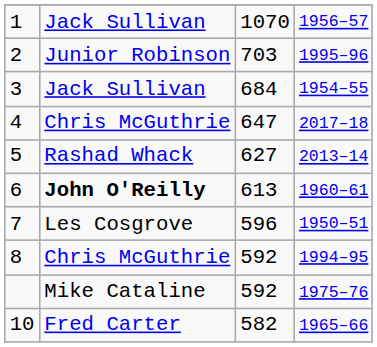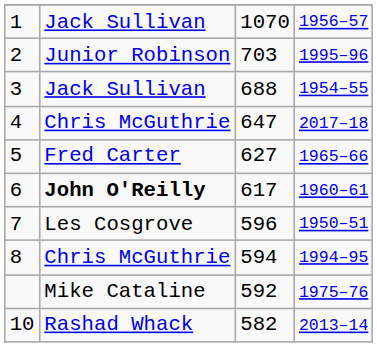 <table class="wikitable">
 <tr>
 </tr>
 <tr>
 <td>1</td>
 <td><a href='#'>Jack Sullivan</a></td>
 <td>1070</td>
 <td style="font-size:80%;"><a href='#'>1956–57</a></td>
 </tr>
 <tr>
 <td>2</td>
 <td><a href='#'>Junior Robinson</a></td>
 <td>703</td>
 <td style="font-size:80%;"><a href='#'>1995–96</a></td>
 </tr>
 <tr>
 <td>3</td>
 <td><a href='#'>Jack Sullivan</a></td>
-<td>684</td>
+<td>688</td>
 <td style="font-size:80%;"><a href='#'>1954–55</a></td>
 </tr>
 <tr>
 <td>4</td>
 <td><a href='#'>Chris McGuthrie</a></td>
 <td>647</td>
 <td style="font-size:80%;"><a href='#'>2017–18</a></td>
 </tr>
 <tr>
 <td>5</td>
-<td><a href='#'>Rashad Whack</a></td>
+<td><a href='#'>Fred Carter</a></td>
 <td>627</td>
-<td style="font-size:80%;"><a href='#'>2013–14</a></td>
+<td style="font-size:80%;"><a href='#'>1965–66</a></td>
 </tr>
 <tr>
 <td>6</td>
 <td><strong>John O'Reilly</strong></td>
-<td>613</td>
+<td>617</td>
 <td style="font-size:80%;"><a href='#'>1960–61</a></td>
 </tr>
 <tr>
 <td>7</td>
 <td>Les Cosgrove</td>
 <td>596</td>
 <td style="font-size:80%;"><a href='#'>1950–51</a></td>
 </tr>
 <tr>
 <td>8</td>
 <td><a href='#'>Chris McGuthrie</a></td>
-<td>592</td>
+<td>594</td>
 <td style="font-size:80%;"><a href='#'>1994–95</a></td>
 </tr>
 <tr>
 <td></td>
 <td>Mike Cataline</td>
 <td>592</td>
 <td style="font-size:80%;"><a href='#'>1975–76</a></td>
 </tr>
 <tr>
 <td>10</td>
-<td><a href='#'>Fred Carter</a></td>
+<td><a href='#'>Rashad Whack</a></td>
 <td>582</td>
-<td style="font-size:80%;"><a href='#'>1965–66</a></td>
+<td style="font-size:80%;"><a href='#'>2013–14</a></td>
 </tr>
 </table>
